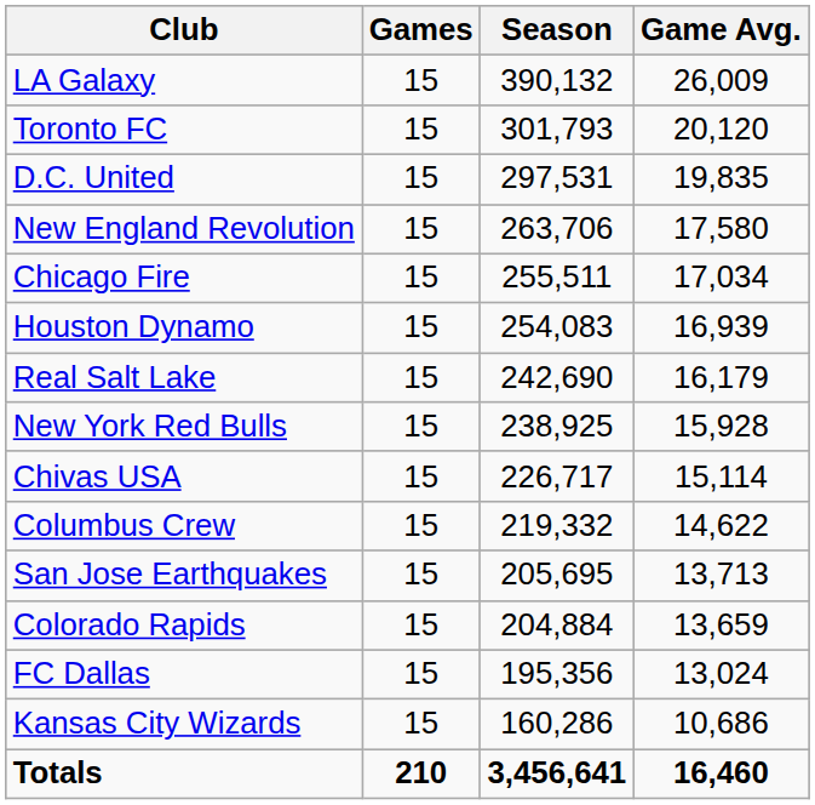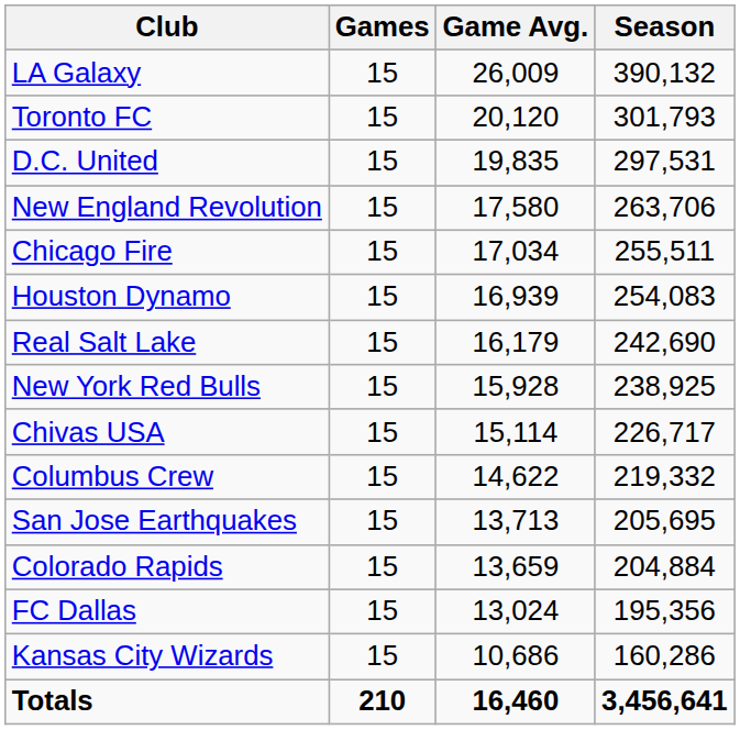 <table class="wikitable" style="font-size:100%">
 <tr>
 <th>Club</th>
 <th>Games</th>
+<th>Game Avg.</th>
 <th>Season</th>
-<th>Game Avg.</th>
 </tr>
 <tr>
 <td><a href='#'>LA Galaxy</a></td>
 <td align=center>15</td>
+<td align=center>26,009</td>
 <td align=center>390,132</td>
-<td align=center>26,009</td>
 </tr>
 <tr>
 <td><a href='#'>Toronto FC</a></td>
 <td align=center>15</td>
+<td align=center>20,120</td>
 <td align=center>301,793</td>
-<td align=center>20,120</td>
 </tr>
 <tr>
 <td><a href='#'>D.C. United</a></td>
 <td align=center>15</td>
+<td align=center>19,835</td>
 <td align=center>297,531</td>
-<td align=center>19,835</td>
 </tr>
 <tr>
 <td><a href='#'>New England Revolution</a></td>
 <td align=center>15</td>
+<td align=center>17,580</td>
 <td align=center>263,706</td>
-<td align=center>17,580</td>
 </tr>
 <tr>
 <td><a href='#'>Chicago Fire</a></td>
 <td align=center>15</td>
+<td align=center>17,034</td>
 <td align=center>255,511</td>
-<td align=center>17,034</td>
 </tr>
 <tr>
 <td><a href='#'>Houston Dynamo</a></td>
 <td align=center>15</td>
+<td align=center>16,939</td>
 <td align=center>254,083</td>
-<td align=center>16,939</td>
 </tr>
 <tr>
 <td><a href='#'>Real Salt Lake</a></td>
 <td align=center>15</td>
+<td align=center>16,179</td>
 <td align=center>242,690</td>
-<td align=center>16,179</td>
 </tr>
 <tr>
 <td><a href='#'>New York Red Bulls</a></td>
 <td align=center>15</td>
+<td align=center>15,928</td>
 <td align=center>238,925</td>
-<td align=center>15,928</td>
 </tr>
 <tr>
 <td><a href='#'>Chivas USA</a></td>
 <td align=center>15</td>
+<td align=center>15,114</td>
 <td align=center>226,717</td>
-<td align=center>15,114</td>
 </tr>
 <tr>
 <td><a href='#'>Columbus Crew</a></td>
 <td align=center>15</td>
+<td align=center>14,622</td>
 <td align=center>219,332</td>
-<td align=center>14,622</td>
 </tr>
 <tr>
 <td><a href='#'>San Jose Earthquakes</a></td>
 <td align=center>15</td>
+<td align=center>13,713</td>
 <td align=center>205,695</td>
-<td align=center>13,713</td>
 </tr>
 <tr>
 <td><a href='#'>Colorado Rapids</a></td>
 <td align=center>15</td>
+<td align=center>13,659</td>
 <td align=center>204,884</td>
-<td align=center>13,659</td>
 </tr>
 <tr>
 <td><a href='#'>FC Dallas</a></td>
 <td align=center>15</td>
+<td align=center>13,024</td>
 <td align=center>195,356</td>
-<td align=center>13,024</td>
 </tr>
 <tr>
 <td><a href='#'>Kansas City Wizards</a></td>
 <td align=center>15</td>
+<td align=center>10,686</td>
 <td align=center>160,286</td>
-<td align=center>10,686</td>
 </tr>
 <tr>
 <td><strong>Totals</strong></td>
 <td align=center><strong>210</strong></td>
+<td align=center><strong>16,460</strong></td>
 <td align=center><strong>3,456,641</strong></td>
-<td align=center><strong>16,460</strong></td>
 </tr>
 </table>
